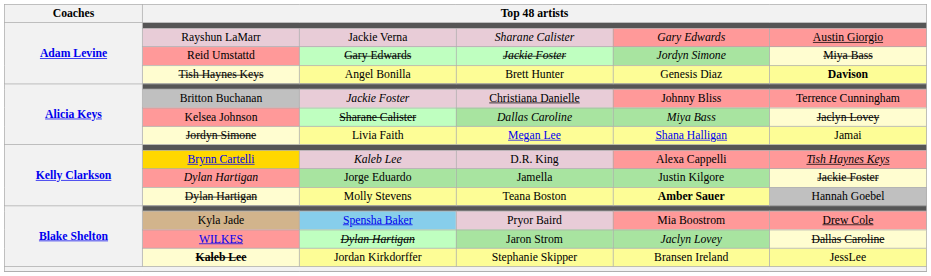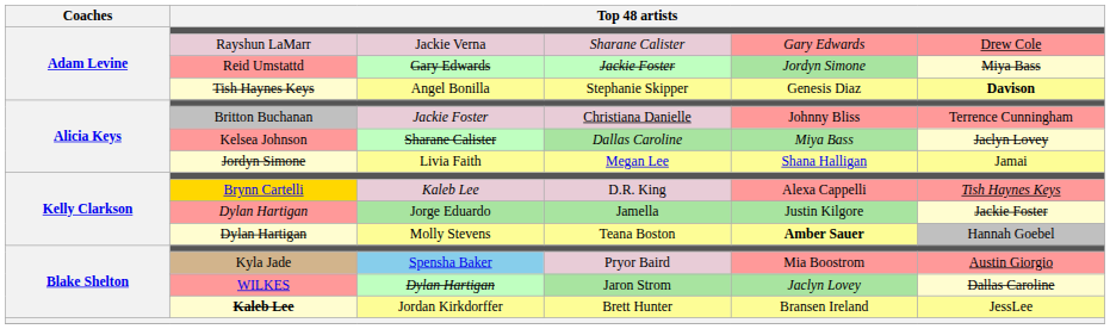 <table class="wikitable" style="text-align:center; width:100%;">
 <tr>
 <th scope="col" style="width:15%;">Coaches</th>
 <th colspan="8" style="width:85%">Top 48 artists</th>
 </tr>
 <tr>
 <th rowspan="4"><a href='#'>Adam Levine</a></th>
 <td colspan="6" style="background:#555;"></td>
 </tr>
 <tr>
 <td width="17%" style="background:#E8CCD7">Rayshun LaMarr</td>
 <td width="17%" style="background:#E8CCD7">Jackie Verna</td>
 <td width="17%" style="background:#E8CCD7"><em>Sharane Calister</em></td>
 <td style="background:#FF9999;"><em>Gary Edwards</em></td>
-<td style="background:#FF9999;"><u>Austin Giorgio</u></td>
+<td width="17%" style="background:#FF9999"><u>Drew Cole</u></td>
 </tr>
 <tr>
 <td style="background:#FF9999;">Reid Umstattd</td>
 <td style="background:#BFFFC0;"><s> Gary Edwards </s></td>
 <td style="background:#BFFFC0;"><s><em>Jackie Foster</em></s></td>
 <td style="background:#A8E4A0;"><em>Jordyn Simone</em></td>
 <td style="background:#FFFDD0;"><s>Miya Bass</s></td>
 </tr>
 <tr>
 <td style="background:#FFFDD0;"><s>Tish Haynes Keys</s></td>
 <td style="background:#FDFD96">Angel Bonilla</td>
-<td style="background:#FDFD96;">Brett Hunter</td>
+<td style="background:#FDFD96">Stephanie Skipper</td>
 <td style="background:#FDFD96">Genesis Diaz</td>
 <td style="background:#FDFD96"><strong>Davison</strong></td>
 </tr>
 <tr>
 <th rowspan="4"><a href='#'>Alicia Keys</a></th>
 <td colspan="6" style="background:#555;"></td>
 </tr>
 <tr>
 <td style="background:silver;">Britton Buchanan</td>
 <td style="background:#E8CCD7;"><em>Jackie Foster</em></td>
 <td style="background:#E8CCD7;"><u>Christiana Danielle</u></td>
 <td style="background:#FF9999;">Johnny Bliss</td>
 <td style="background:#FF9999;">Terrence Cunningham</td>
 </tr>
 <tr>
 <td style="background:#FF9999;">Kelsea Johnson</td>
 <td style="background:#BFFFC0;"><s> Sharane Calister </s></td>
 <td style="background:#A8E4A0;"><em>Dallas Caroline</em></td>
 <td style="background:#A8E4A0;"><em>Miya Bass</em></td>
 <td style="background:#FFFDD0"><s>Jaclyn Lovey</s></td>
 </tr>
 <tr>
 <td style="background:#FFFDD0"><s>Jordyn Simone</s></td>
 <td style="background:#FDFD96">Livia Faith</td>
 <td style="background:#FDFD96"><a href='#'>Megan Lee</a></td>
 <td style="background:#FDFD96"><a href='#'>Shana Halligan</a></td>
 <td style="background:#FDFD96">Jamai</td>
 </tr>
 <tr>
 <th rowspan="4"><a href='#'>Kelly Clarkson</a></th>
 <td colspan="6" style="background:#555;"></td>
 </tr>
 <tr>
 <td style="background:gold;"><a href='#'>Brynn Cartelli</a></td>
 <td style="background:#E8CCD7;"><em>Kaleb Lee</em></td>
 <td style="background:#E8CCD7;">D.R. King</td>
 <td style="background:#FF9999;">Alexa Cappelli</td>
 <td style="background:#FF9999;"><u><em>Tish Haynes Keys</em></u></td>
 </tr>
 <tr>
 <td style="background:#FF9999;"><em>Dylan Hartigan</em></td>
 <td style="background:#A8E4A0;">Jorge Eduardo</td>
 <td style="background:#A8E4A0;">Jamella</td>
 <td style="background:#A8E4A0;">Justin Kilgore</td>
 <td style="background:#FFFDD0;"><s>Jackie Foster</s></td>
 </tr>
 <tr>
 <td style="background:#FFFDD0"><s>Dylan Hartigan</s></td>
 <td style="background:#FDFD96">Molly Stevens</td>
 <td style="background:#FDFD96">Teana Boston</td>
 <td style="background:#FDFD96;"><strong>Amber Sauer</strong></td>
 <td style="background:silver;">Hannah Goebel</td>
 </tr>
 <tr>
 <th rowspan="4"><a href='#'>Blake Shelton</a></th>
 <td colspan="6" style="background:#555;"></td>
 </tr>
 <tr>
 <td style="background:tan;">Kyla Jade</td>
 <td style="background:skyblue;"><a href='#'>Spensha Baker</a></td>
 <td style="background:#E8CCD7;">Pryor Baird</td>
 <td width="17%" style="background:#FF9999">Mia Boostrom</td>
-<td width="17%" style="background:#FF9999"><u>Drew Cole</u></td>
+<td style="background:#FF9999;"><u>Austin Giorgio</u></td>
 </tr>
 <tr>
 <td style="background:#FF9999;"><a href='#'>WILKES</a></td>
 <td style="background:#BFFFC0;"><s><em>Dylan Hartigan</em></s></td>
 <td style="background:#A8E4A0;">Jaron Strom</td>
 <td style="background:#A8E4A0;"><em>Jaclyn Lovey</em></td>
 <td style="background:#FFFDD0;"><s>Dallas Caroline</s></td>
 </tr>
 <tr>
 <td style="background:#FFFDD0;"><strong><s>Kaleb Lee</s></strong></td>
 <td style="background:#FDFD96">Jordan Kirkdorffer</td>
-<td style="background:#FDFD96">Stephanie Skipper</td>
+<td style="background:#FDFD96;">Brett Hunter</td>
 <td style="background:#FDFD96">Bransen Ireland</td>
 <td style="background:#FDFD96">JessLee</td>
 </tr>
 <tr>
 <th style="font-size:90%; line-height:12px;" colspan="7"><small></small></th>
 </tr>
 <tr>
 </tr>
 </table>
